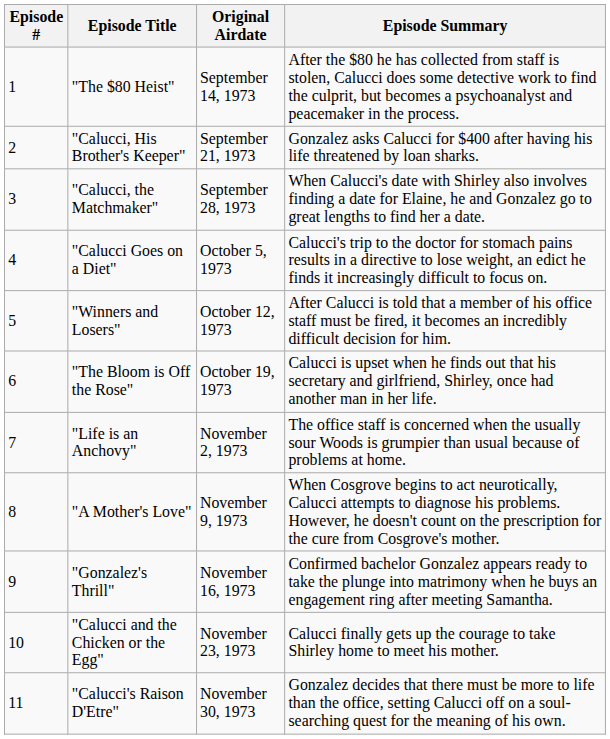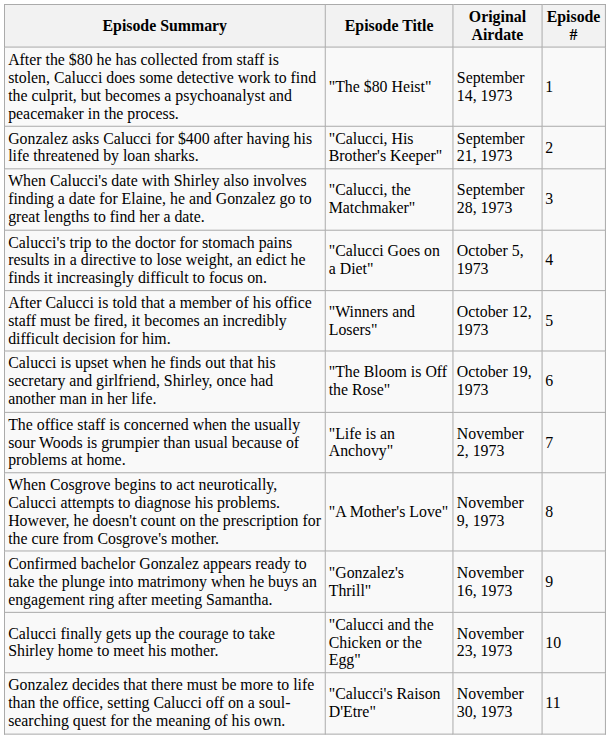 <table class="wikitable">
 <tr>
-<th>Episode #</th>
+<th>Episode Summary</th>
 <th>Episode Title</th>
 <th>Original Airdate</th>
-<th>Episode Summary</th>
+<th>Episode #</th>
 </tr>
 <tr>
-<td>1</td>
+<td>After the $80 he has collected from staff is stolen, Calucci does some detective work to find the culprit, but becomes a psychoanalyst and peacemaker in the process.</td>
 <td>"The $80 Heist"</td>
 <td>September 14, 1973</td>
-<td>After the $80 he has collected from staff is stolen, Calucci does some detective work to find the culprit, but becomes a psychoanalyst and peacemaker in the process.</td>
+<td>1</td>
 </tr>
 <tr>
-<td>2</td>
+<td>Gonzalez asks Calucci for $400 after having his life threatened by loan sharks.</td>
 <td>"Calucci, His Brother's Keeper"</td>
 <td>September 21, 1973</td>
-<td>Gonzalez asks Calucci for $400 after having his life threatened by loan sharks.</td>
+<td>2</td>
 </tr>
 <tr>
-<td>3</td>
+<td>When Calucci's date with Shirley also involves finding a date for Elaine, he and Gonzalez go to great lengths to find her a date.</td>
 <td>"Calucci, the Matchmaker"</td>
 <td>September 28, 1973</td>
-<td>When Calucci's date with Shirley also involves finding a date for Elaine, he and Gonzalez go to great lengths to find her a date.</td>
+<td>3</td>
 </tr>
 <tr>
-<td>4</td>
+<td>Calucci's trip to the doctor for stomach pains results in a directive to lose weight, an edict he finds it increasingly difficult to focus on.</td>
 <td>"Calucci Goes on a Diet"</td>
 <td>October 5, 1973</td>
-<td>Calucci's trip to the doctor for stomach pains results in a directive to lose weight, an edict he finds it increasingly difficult to focus on.</td>
+<td>4</td>
 </tr>
 <tr>
-<td>5</td>
+<td>After Calucci is told that a member of his office staff must be fired, it becomes an incredibly difficult decision for him.</td>
 <td>"Winners and Losers"</td>
 <td>October 12, 1973</td>
-<td>After Calucci is told that a member of his office staff must be fired, it becomes an incredibly difficult decision for him.</td>
+<td>5</td>
 </tr>
 <tr>
-<td>6</td>
+<td>Calucci is upset when he finds out that his secretary and girlfriend, Shirley, once had another man in her life.</td>
 <td>"The Bloom is Off the Rose"</td>
 <td>October 19, 1973</td>
-<td>Calucci is upset when he finds out that his secretary and girlfriend, Shirley, once had another man in her life.</td>
+<td>6</td>
 </tr>
 <tr>
-<td>7</td>
+<td>The office staff is concerned when the usually sour Woods is grumpier than usual because of problems at home.</td>
 <td>"Life is an Anchovy"</td>
 <td>November 2, 1973</td>
-<td>The office staff is concerned when the usually sour Woods is grumpier than usual because of problems at home.</td>
+<td>7</td>
 </tr>
 <tr>
-<td>8</td>
+<td>When Cosgrove begins to act neurotically, Calucci attempts to diagnose his problems. However, he doesn't count on the prescription for the cure from Cosgrove's mother.</td>
 <td>"A Mother's Love"</td>
 <td>November 9, 1973</td>
-<td>When Cosgrove begins to act neurotically, Calucci attempts to diagnose his problems. However, he doesn't count on the prescription for the cure from Cosgrove's mother.</td>
+<td>8</td>
 </tr>
 <tr>
-<td>9</td>
+<td>Confirmed bachelor Gonzalez appears ready to take the plunge into matrimony when he buys an engagement ring after meeting Samantha.</td>
 <td>"Gonzalez's Thrill"</td>
 <td>November 16, 1973</td>
-<td>Confirmed bachelor Gonzalez appears ready to take the plunge into matrimony when he buys an engagement ring after meeting Samantha.</td>
+<td>9</td>
 </tr>
 <tr>
-<td>10</td>
+<td>Calucci finally gets up the courage to take Shirley home to meet his mother.</td>
 <td>"Calucci and the Chicken or the Egg"</td>
 <td>November 23, 1973</td>
-<td>Calucci finally gets up the courage to take Shirley home to meet his mother.</td>
+<td>10</td>
 </tr>
 <tr>
-<td>11</td>
+<td>Gonzalez decides that there must be more to life than the office, setting Calucci off on a soul-searching quest for the meaning of his own.</td>
 <td>"Calucci's Raison D'Etre"</td>
 <td>November 30, 1973</td>
-<td>Gonzalez decides that there must be more to life than the office, setting Calucci off on a soul-searching quest for the meaning of his own.</td>
+<td>11</td>
 </tr>
 </table>
